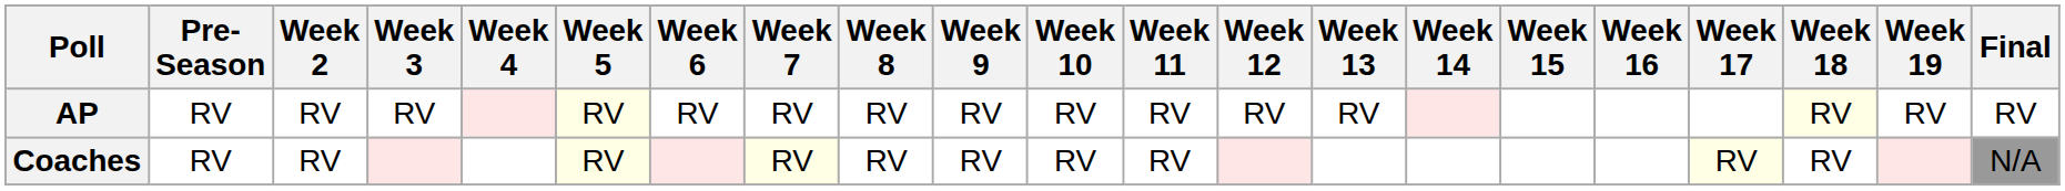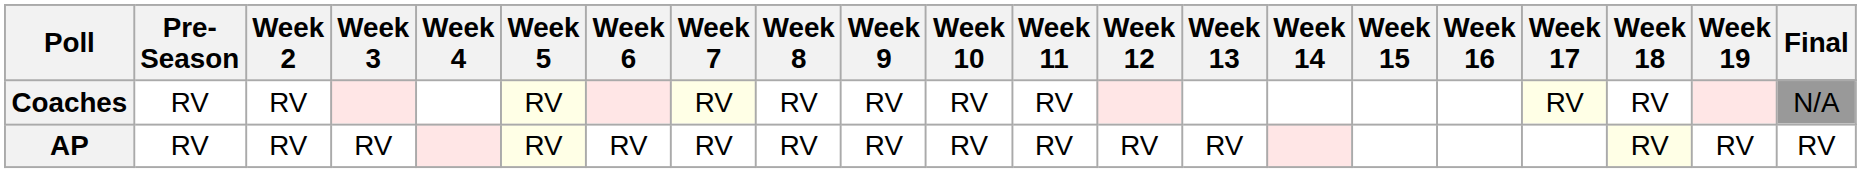 <table class="wikitable" style="white-space:nowrap;font-size:90%">
 <tr>
 <th>Poll</th>
 <th>Pre-<br>Season</th>
 <th>Week<br>2</th>
 <th>Week<br>3</th>
 <th>Week<br>4</th>
 <th>Week<br>5</th>
 <th>Week<br>6</th>
 <th>Week<br>7</th>
 <th>Week<br>8</th>
 <th>Week<br>9</th>
 <th>Week<br>10</th>
 <th>Week<br>11</th>
 <th>Week<br>12</th>
 <th>Week<br>13</th>
 <th>Week<br>14</th>
 <th>Week<br>15</th>
 <th>Week<br>16</th>
 <th>Week<br>17</th>
 <th>Week<br>18</th>
 <th>Week<br>19</th>
 <th>Final</th>
 </tr>
 <tr style="text-align:center;">
+<th>Coaches</th>
+<td style="background:#FFF;">RV</td>
+<td style="background:#FFF;">RV</td>
+<td style="background:#FFE6E6;"></td>
+<td style="background:#FFF;"></td>
+<td style="background:#FFFFE6;">RV</td>
+<td style="background:#FFE6E6;"></td>
+<td style="background:#FFFFE6;">RV</td>
+<td style="background:#FFF;">RV</td>
+<td style="background:#FFF;">RV</td>
+<td style="background:#FFF;">RV</td>
+<td style="background:#FFF;">RV</td>
+<td style="background:#FFE6E6;"></td>
+<td style="background:#FFF;"></td>
+<td style="background:#FFF;"></td>
+<td style="background:#FFF;"></td>
+<td style="background:#FFF;"></td>
+<td style="background:#FFFFE6;">RV</td>
+<td style="background:#FFF;">RV</td>
+<td style="background:#FFE6E6;"></td>
+<td style="background:#999;">N/A</td>
+</tr>
+<tr style="text-align:center;">
 <th>AP</th>
 <td style="background:#FFF;">RV</td>
 <td style="background:#FFF;">RV</td>
 <td style="background:#FFF;">RV</td>
 <td style="background:#FFE6E6;"></td>
 <td style="background:#FFFFE6;">RV</td>
 <td style="background:#FFF;">RV</td>
 <td style="background:#FFF;">RV</td>
 <td style="background:#FFF;">RV</td>
 <td style="background:#FFF;">RV</td>
 <td style="background:#FFF;">RV</td>
 <td style="background:#FFF;">RV</td>
 <td style="background:#FFF;">RV</td>
 <td style="background:#FFF;">RV</td>
 <td style="background:#FFE6E6;"></td>
 <td style="background:#FFF;"></td>
 <td style="background:#FFF;"></td>
 <td style="background:#FFF;"></td>
 <td style="background:#FFFFE6;">RV</td>
 <td style="background:#FFF;">RV</td>
 <td style="background:#FFF;">RV</td>
 </tr>
-<tr style="text-align:center;">
-<th>Coaches</th>
-<td style="background:#FFF;">RV</td>
-<td style="background:#FFF;">RV</td>
-<td style="background:#FFE6E6;"></td>
-<td style="background:#FFF;"></td>
-<td style="background:#FFFFE6;">RV</td>
-<td style="background:#FFE6E6;"></td>
-<td style="background:#FFFFE6;">RV</td>
-<td style="background:#FFF;">RV</td>
-<td style="background:#FFF;">RV</td>
-<td style="background:#FFF;">RV</td>
-<td style="background:#FFF;">RV</td>
-<td style="background:#FFE6E6;"></td>
-<td style="background:#FFF;"></td>
-<td style="background:#FFF;"></td>
-<td style="background:#FFF;"></td>
-<td style="background:#FFF;"></td>
-<td style="background:#FFFFE6;">RV</td>
-<td style="background:#FFF;">RV</td>
-<td style="background:#FFE6E6;"></td>
-<td style="background:#999;">N/A</td>
-</tr>
 </table>
